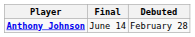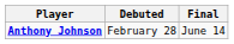 <table class="wikitable">
 <tr>
 <th>Player</th>
+<th>Debuted</th>
 <th>Final</th>
-<th>Debuted</th>
 </tr>
 <tr>
 <td><strong><a href='#'>Anthony Johnson</a></strong></td>
+<td>February 28</td>
 <td>June 14</td>
-<td>February 28</td>
 </tr>
 </table>
